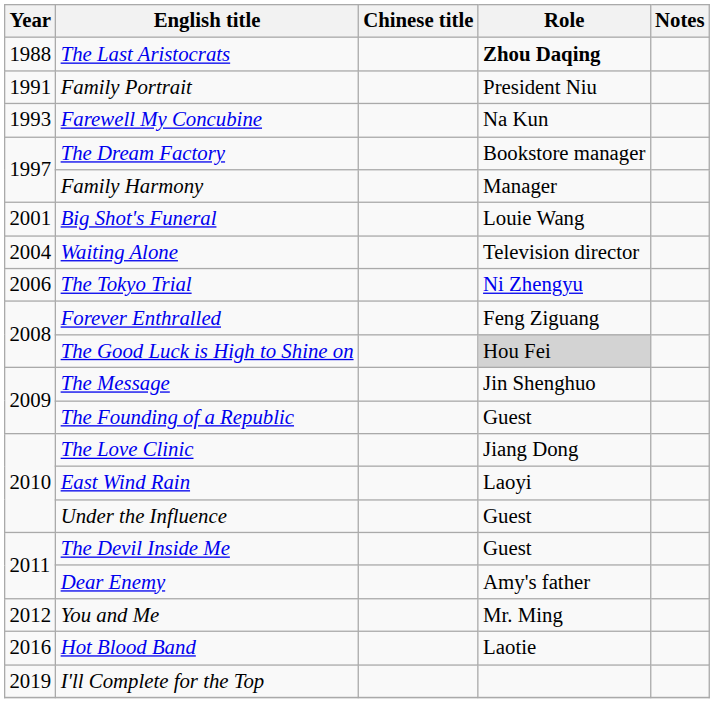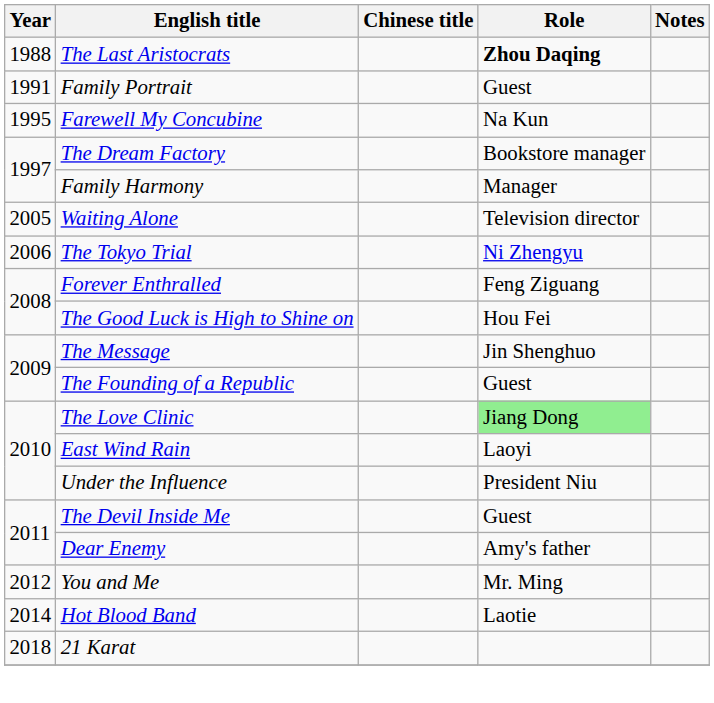 <table class="wikitable">
 <tr>
 <th>Year</th>
 <th>English title</th>
 <th>Chinese title</th>
 <th>Role</th>
 <th>Notes</th>
 </tr>
 <tr>
 <td>1988</td>
 <td><em><a href='#'>The Last Aristocrats</a></em></td>
 <td></td>
 <td><strong>Zhou Daqing</strong></td>
 <td></td>
 </tr>
 <tr>
 <td>1991</td>
 <td><em>Family Portrait</em></td>
 <td></td>
-<td>President Niu</td>
+<td>Guest</td>
 <td></td>
 </tr>
 <tr>
-<td>1993</td>
+<td>1995</td>
 <td><em><a href='#'>Farewell My Concubine</a></em></td>
 <td></td>
 <td>Na Kun</td>
 <td></td>
 </tr>
 <tr>
 <td rowspan=2>1997</td>
 <td><em><a href='#'>The Dream Factory</a></em></td>
 <td></td>
 <td>Bookstore manager</td>
 <td></td>
 </tr>
 <tr>
 <td><em>Family Harmony</em></td>
 <td></td>
 <td>Manager</td>
 <td></td>
 </tr>
 <tr>
-<td>2001</td>
-<td><em><a href='#'>Big Shot's Funeral</a></em></td>
-<td></td>
-<td>Louie Wang</td>
-<td></td>
-</tr>
-<tr>
-<td>2004</td>
+<td>2005</td>
 <td><em><a href='#'>Waiting Alone</a></em></td>
 <td></td>
 <td>Television director</td>
 <td></td>
 </tr>
 <tr>
 <td>2006</td>
 <td><em><a href='#'>The Tokyo Trial</a></em></td>
 <td></td>
 <td><a href='#'>Ni Zhengyu</a></td>
 <td></td>
 </tr>
 <tr>
 <td rowspan=2>2008</td>
 <td><em><a href='#'>Forever Enthralled</a></em></td>
 <td></td>
 <td>Feng Ziguang</td>
 <td></td>
 </tr>
 <tr>
 <td><em><a href='#'>The Good Luck is High to Shine on </a></em></td>
 <td></td>
-<td style="background: lightgrey;">Hou Fei</td>
+<td>Hou Fei</td>
 <td></td>
 </tr>
 <tr>
 <td rowspan=2>2009</td>
 <td><em><a href='#'>The Message</a></em></td>
 <td></td>
 <td>Jin Shenghuo</td>
 <td></td>
 </tr>
 <tr>
 <td><em><a href='#'>The Founding of a Republic</a></em></td>
 <td></td>
 <td>Guest</td>
 <td></td>
 </tr>
 <tr>
 <td rowspan=3>2010</td>
 <td><em><a href='#'>The Love Clinic</a></em></td>
 <td></td>
-<td>Jiang Dong</td>
+<td style="background: lightgreen;">Jiang Dong</td>
 <td></td>
 </tr>
 <tr>
 <td><em><a href='#'>East Wind Rain</a></em></td>
 <td></td>
 <td>Laoyi</td>
 <td></td>
 </tr>
 <tr>
 <td><em>Under the Influence</em></td>
 <td></td>
-<td>Guest</td>
+<td>President Niu</td>
 <td></td>
 </tr>
 <tr>
 <td rowspan=2>2011</td>
 <td><em><a href='#'>The Devil Inside Me</a></em></td>
 <td></td>
 <td>Guest</td>
 <td></td>
 </tr>
 <tr>
 <td><em><a href='#'>Dear Enemy</a></em></td>
 <td></td>
 <td>Amy's father</td>
 <td></td>
 </tr>
 <tr>
 <td>2012</td>
 <td><em>You and Me</em></td>
 <td></td>
 <td>Mr. Ming</td>
 <td></td>
 </tr>
 <tr>
-<td>2016</td>
+<td>2014</td>
 <td><em><a href='#'>Hot Blood Band</a></em></td>
 <td></td>
 <td>Laotie</td>
 <td></td>
 </tr>
 <tr>
-<td>2019</td>
-<td><em>I'll Complete for the Top</em></td>
+<td>2018</td>
+<td><em>21 Karat</em></td>
 <td></td>
 <td></td>
 <td></td>
 </tr>
 <tr>
 </tr>
 </table>
